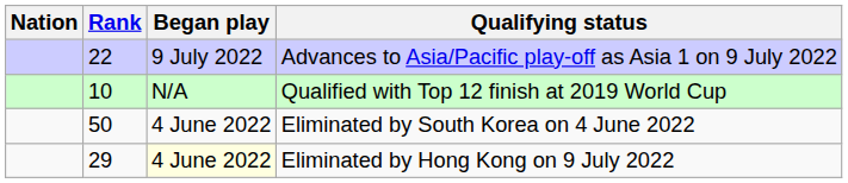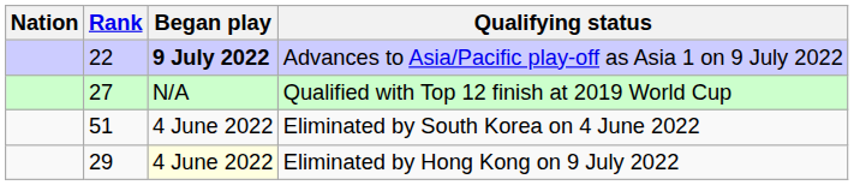 <table class="wikitable sortable">
 <tr>
 <th>Nation</th>
 <th data-sort-type="number"><a href='#'>Rank</a></th>
 <th data-sort-type="date">Began play</th>
 <th>Qualifying status</th>
 </tr>
 <tr bgcolor="#ccccff">
 <td></td>
 <td>22</td>
-<td>9 July 2022</td>
+<td><strong>9 July 2022</strong></td>
 <td>Advances to <a href='#'>Asia/Pacific play-off</a> as Asia 1 on 9 July 2022</td>
 </tr>
 <tr bgcolor="#ccffcc">
 <td><strong></strong></td>
-<td>10</td>
+<td>27</td>
 <td>N/A</td>
 <td>Qualified with Top 12 finish at 2019 World Cup</td>
 </tr>
 <tr>
 <td></td>
-<td>50</td>
+<td>51</td>
 <td>4 June 2022</td>
 <td>Eliminated by South Korea on 4 June 2022</td>
 </tr>
 <tr>
 <td></td>
 <td>29</td>
 <td style="background: lightyellow;">4 June 2022</td>
 <td>Eliminated by Hong Kong on 9 July 2022</td>
 </tr>
 </table>
